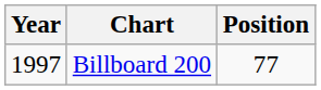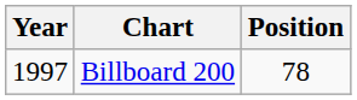 <table class="wikitable">
 <tr>
 <th>Year</th>
 <th>Chart</th>
 <th>Position</th>
 </tr>
 <tr>
 <td>1997</td>
 <td><a href='#'>Billboard 200</a></td>
-<td align="center">77</td>
+<td align="center">78</td>
 </tr>
 </table>
